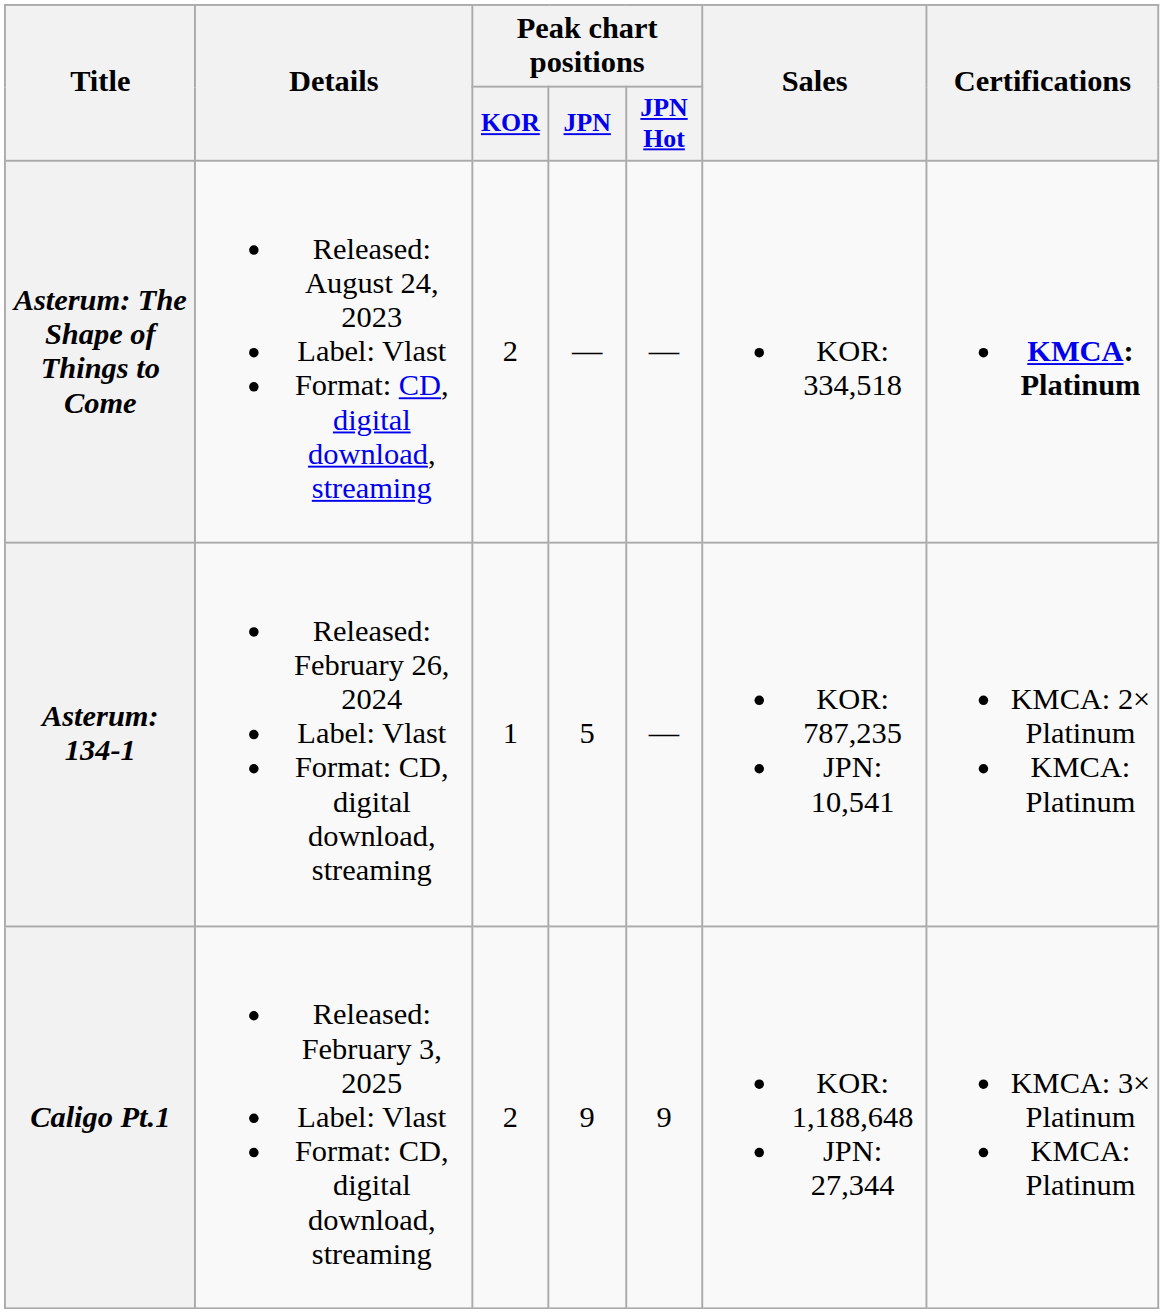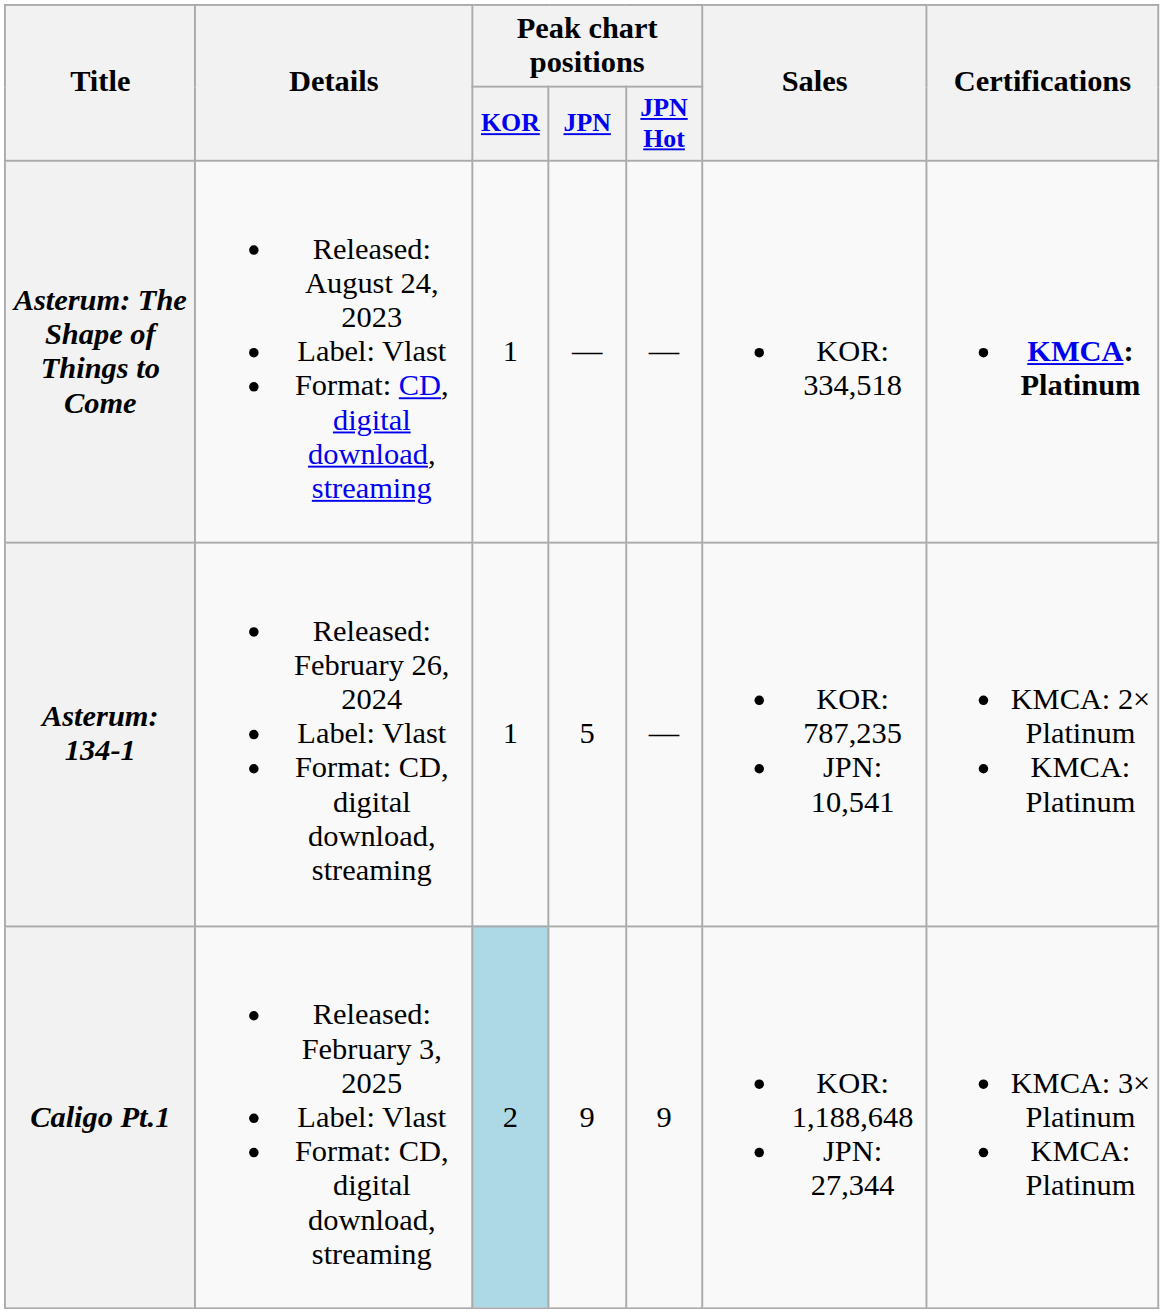 <table class="wikitable plainrowheaders" style="text-align:center;">
 <tr>
 <th scope="col" rowspan="2">Title</th>
 <th scope="col" rowspan="2">Details</th>
 <th scope="col" colspan="3">Peak chart positions</th>
 <th scope="col" rowspan="2">Sales</th>
 <th scope="col" rowspan="2">Certifications</th>
 </tr>
 <tr>
 <th scope="col" style="font-size:85%; width:2.5em"><a href='#'>KOR</a><br></th>
 <th scope="col" style="font-size:85%; width:2.5em"><a href='#'>JPN</a><br></th>
 <th scope="col" style="font-size:85%; width:2.5em"><a href='#'>JPN<br>Hot</a><br></th>
 </tr>
 <tr>
 <th scope="row"><em>Asterum: The Shape of Things to Come</em></th>
 <td><br><ul><li>Released: August 24, 2023</li><li>Label: Vlast</li><li>Format: <a href='#'>CD</a>, <a href='#'>digital download</a>, <a href='#'>streaming</a></li></ul></td>
-<td>2</td>
+<td>1</td>
 <td>—</td>
 <td>—</td>
 <td><br><ul><li>KOR: 334,518</li></ul></td>
 <td><strong><br><ul><li><a href='#'>KMCA</a>: Platinum</li></ul></strong></td>
 </tr>
 <tr>
 <th scope="row"><em>Asterum: 134-1</em></th>
 <td><br><ul><li>Released: February 26, 2024</li><li>Label: Vlast</li><li>Format: CD, digital download, streaming</li></ul></td>
 <td>1</td>
 <td>5</td>
 <td>—</td>
 <td><br><ul><li>KOR: 787,235</li><li>JPN: 10,541</li></ul></td>
 <td><br><ul><li>KMCA: 2× Platinum</li><li>KMCA: Platinum</li></ul></td>
 </tr>
 <tr>
 <th scope="row"><em>Caligo Pt.1</em></th>
 <td><br><ul><li>Released: February 3, 2025</li><li>Label: Vlast</li><li>Format: CD, digital download, streaming</li></ul></td>
-<td>2</td>
+<td style="background: lightblue;">2</td>
 <td>9</td>
 <td>9</td>
 <td><br><ul><li>KOR: 1,188,648</li><li>JPN: 27,344</li></ul></td>
 <td><br><ul><li>KMCA: 3× Platinum</li><li>KMCA: Platinum</li></ul></td>
 </tr>
 </table>
